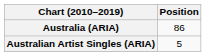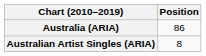 <table class="wikitable sortable plainrowheaders" style="text-align:center">
 <tr>
 <th scope="col">Chart (2010–2019)</th>
 <th scope="col">Position</th>
 </tr>
 <tr>
 <th scope="row">Australia (ARIA)</th>
 <td>86</td>
 </tr>
 <tr>
 <th scope="row">Australian Artist Singles (ARIA)</th>
-<td>5</td>
+<td>8</td>
 </tr>
 </table>
